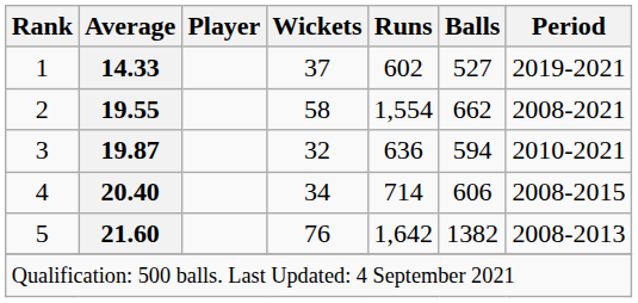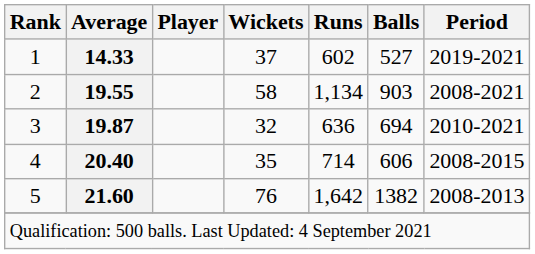 <table class="wikitable plainrowheaders sortable">
 <tr>
 <th scope=col>Rank</th>
 <th scope=col>Average</th>
 <th scope=col>Player</th>
 <th scope=col>Wickets</th>
 <th scope=col>Runs</th>
 <th scope=col>Balls</th>
 <th scope=col>Period</th>
 </tr>
 <tr>
 <td align=center>1</td>
 <th scope=row style=text-align:center;>14.33</th>
 <td> </td>
 <td align=center>37</td>
 <td align=center>602</td>
 <td align=center>527</td>
 <td>2019-2021</td>
 </tr>
 <tr>
 <td align=center>2</td>
 <th scope=row style=text-align:center;>19.55</th>
 <td> </td>
 <td align=center>58</td>
-<td align=center>1,554</td>
-<td align=center>662</td>
+<td align=center>1,134</td>
+<td align=center>903</td>
 <td>2008-2021</td>
 </tr>
 <tr>
 <td align=center>3</td>
 <th scope=row style=text-align:center;>19.87</th>
 <td></td>
 <td align=center>32</td>
 <td align=center>636</td>
-<td align=center>594</td>
+<td align=center>694</td>
 <td>2010-2021</td>
 </tr>
 <tr>
 <td align=center>4</td>
 <th scope=row style=text-align:center;>20.40</th>
 <td></td>
-<td align=center>34</td>
+<td align=center>35</td>
 <td align=center>714</td>
 <td align=center>606</td>
 <td>2008-2015</td>
 </tr>
 <tr>
 <td align=center>5</td>
 <th scope=row style=text-align:center;>21.60</th>
 <td> </td>
 <td align=center>76</td>
 <td align=center>1,642</td>
 <td align=center>1382</td>
 <td>2008-2013</td>
 </tr>
 <tr>
 </tr>
 <tr class=sortbottom>
 <td colspan=7><small>Qualification: 500 balls. Last Updated: 4 September 2021</small></td>
 </tr>
 </table>
